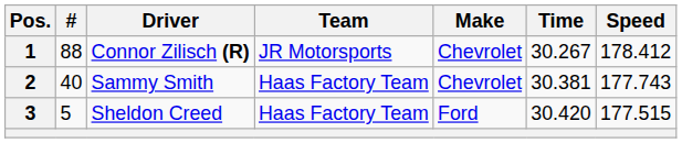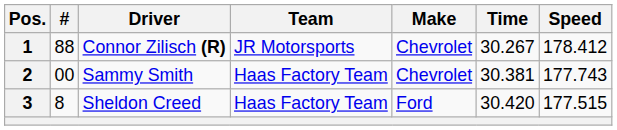 <table class="wikitable" style="font-size:95%">
 <tr>
 <th>Pos.</th>
 <th>#</th>
 <th>Driver</th>
 <th>Team</th>
 <th>Make</th>
 <th>Time</th>
 <th>Speed</th>
 </tr>
 <tr>
 <th>1</th>
 <td>88</td>
 <td><a href='#'>Connor Zilisch</a> <strong>(R)</strong></td>
 <td><a href='#'>JR Motorsports</a></td>
 <td><a href='#'>Chevrolet</a></td>
 <td>30.267</td>
 <td>178.412</td>
 </tr>
 <tr>
 <th>2</th>
-<td>40</td>
+<td>00</td>
 <td><a href='#'>Sammy Smith</a></td>
 <td><a href='#'>Haas Factory Team</a></td>
 <td><a href='#'>Chevrolet</a></td>
 <td>30.381</td>
 <td>177.743</td>
 </tr>
 <tr>
 <th>3</th>
-<td>5</td>
+<td>8</td>
 <td><a href='#'>Sheldon Creed</a></td>
 <td><a href='#'>Haas Factory Team</a></td>
 <td><a href='#'>Ford</a></td>
 <td>30.420</td>
 <td>177.515</td>
 </tr>
 <tr>
 <th colspan="7"></th>
 </tr>
 </table>
